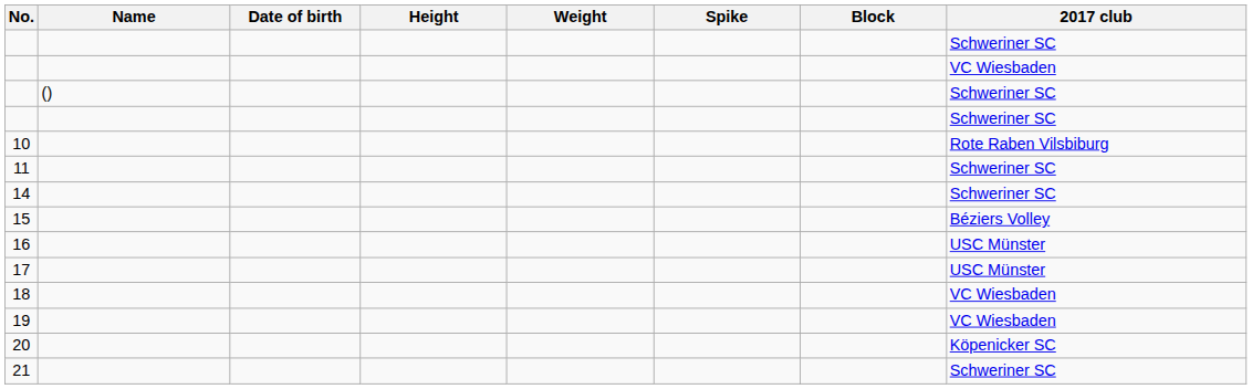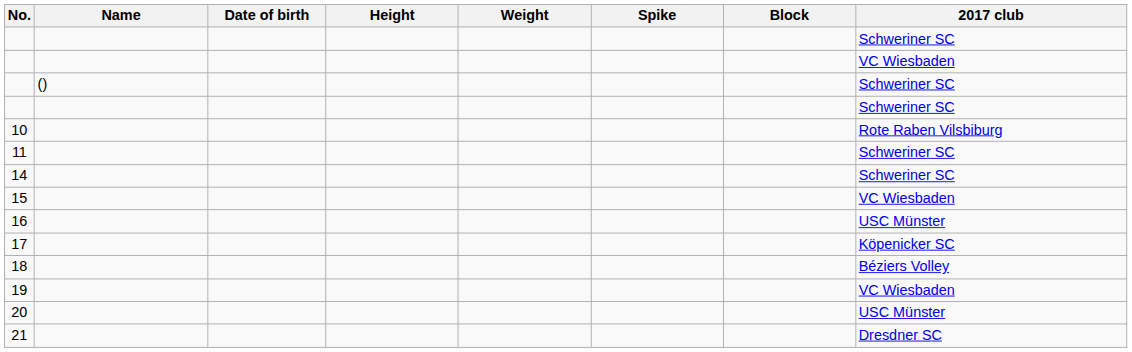 <table class="wikitable sortable" style="font-size:100%; text-align:center;">
 <tr>
 <th>No.</th>
 <th style="width:12em">Name</th>
 <th style="width:8em">Date of birth</th>
 <th style="width:9em">Height</th>
 <th style="width:9em">Weight</th>
 <th style="width:9em">Spike</th>
 <th style="width:9em">Block</th>
 <th style="width:19em">2017 club</th>
 </tr>
 <tr>
 <td></td>
 <td align=left></td>
 <td align=right></td>
 <td></td>
 <td></td>
 <td></td>
 <td></td>
 <td align=left> <a href='#'>Schweriner SC</a></td>
 </tr>
 <tr>
 <td></td>
 <td align=left></td>
 <td align=right></td>
 <td></td>
 <td></td>
 <td></td>
 <td></td>
 <td align=left> <a href='#'>VC Wiesbaden</a></td>
 </tr>
 <tr>
 <td></td>
 <td align=left> ()</td>
 <td align=right></td>
 <td></td>
 <td></td>
 <td></td>
 <td></td>
 <td align=left> <a href='#'>Schweriner SC</a></td>
 </tr>
 <tr>
 <td></td>
 <td align=left></td>
 <td align=right></td>
 <td></td>
 <td></td>
 <td></td>
 <td></td>
 <td align=left> <a href='#'>Schweriner SC</a></td>
 </tr>
 <tr>
 <td>10</td>
 <td align=left></td>
 <td align=right></td>
 <td></td>
 <td></td>
 <td></td>
 <td></td>
 <td align=left> <a href='#'>Rote Raben Vilsbiburg</a></td>
 </tr>
 <tr>
 <td>11</td>
 <td align=left></td>
 <td align=right></td>
 <td></td>
 <td></td>
 <td></td>
 <td></td>
 <td align=left> <a href='#'>Schweriner SC</a></td>
 </tr>
 <tr>
 <td>14</td>
 <td align=left></td>
 <td align=right></td>
 <td></td>
 <td></td>
 <td></td>
 <td></td>
 <td align=left> <a href='#'>Schweriner SC</a></td>
 </tr>
 <tr>
 <td>15</td>
 <td align=left></td>
 <td align=right></td>
 <td></td>
 <td></td>
 <td></td>
 <td></td>
-<td align=left> <a href='#'>Béziers Volley</a></td>
+<td align=left> <a href='#'>VC Wiesbaden</a></td>
 </tr>
 <tr>
 <td>16</td>
 <td align=left></td>
 <td align=right></td>
 <td></td>
 <td></td>
 <td></td>
 <td></td>
 <td align=left> <a href='#'>USC Münster</a></td>
 </tr>
 <tr>
 <td>17</td>
 <td align=left></td>
 <td align=right></td>
 <td></td>
 <td></td>
 <td></td>
 <td></td>
-<td align=left> <a href='#'>USC Münster</a></td>
+<td align=left> <a href='#'>Köpenicker SC</a></td>
 </tr>
 <tr>
 <td>18</td>
 <td align=left></td>
 <td align=right></td>
 <td></td>
 <td></td>
 <td></td>
 <td></td>
-<td align=left> <a href='#'>VC Wiesbaden</a></td>
+<td align=left> <a href='#'>Béziers Volley</a></td>
 </tr>
 <tr>
 <td>19</td>
 <td align=left></td>
 <td align=right></td>
 <td></td>
 <td></td>
 <td></td>
 <td></td>
 <td align=left> <a href='#'>VC Wiesbaden</a></td>
 </tr>
 <tr>
 <td>20</td>
 <td align=left></td>
 <td align=right></td>
 <td></td>
 <td></td>
 <td></td>
 <td></td>
-<td align=left> <a href='#'>Köpenicker SC</a></td>
+<td align=left> <a href='#'>USC Münster</a></td>
 </tr>
 <tr>
 <td>21</td>
 <td align=left></td>
 <td align=right></td>
 <td></td>
 <td></td>
 <td></td>
 <td></td>
-<td align=left> <a href='#'>Schweriner SC</a></td>
+<td align=left> <a href='#'>Dresdner SC</a></td>
 </tr>
 </table>
